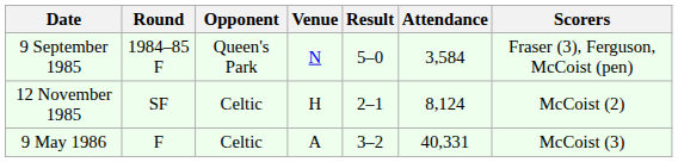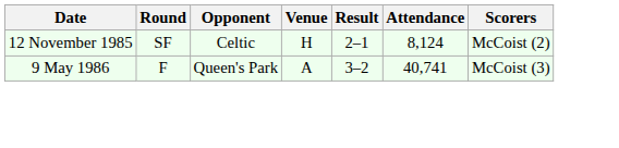 <table class="wikitable sortable" style="font-size:100%; text-align:center">
 <tr>
 <th>Date</th>
 <th>Round</th>
 <th>Opponent</th>
 <th>Venue</th>
 <th>Result</th>
 <th>Attendance</th>
 <th>Scorers</th>
-</tr>
-<tr bgcolor = "#EEFFEE">
-<td>9 September 1985</td>
-<td>1984–85 F</td>
-<td>Queen's Park</td>
-<td><a href='#'>N</a></td>
-<td>5–0</td>
-<td>3,584</td>
-<td>Fraser (3), Ferguson, McCoist (pen)</td>
 </tr>
 <tr bgcolor = "#EEFFEE">
 <td>12 November 1985</td>
 <td>SF</td>
 <td>Celtic</td>
 <td>H</td>
 <td>2–1</td>
 <td>8,124</td>
 <td>McCoist (2)</td>
 </tr>
 <tr bgcolor = "#EEFFEE">
 <td>9 May 1986</td>
 <td>F</td>
-<td>Celtic</td>
+<td>Queen's Park</td>
 <td>A</td>
 <td>3–2</td>
-<td>40,331</td>
+<td>40,741</td>
 <td>McCoist (3)</td>
 </tr>
 </table>
